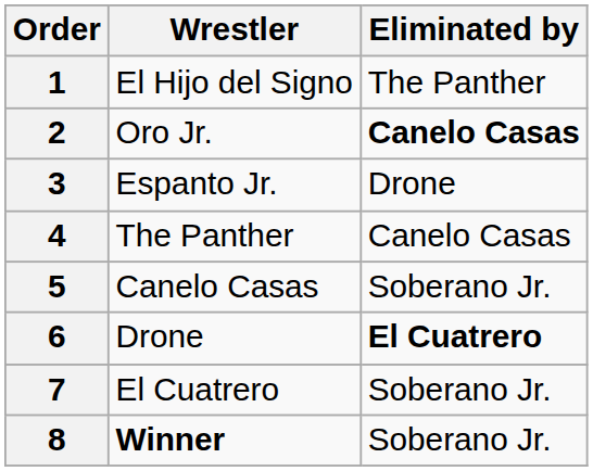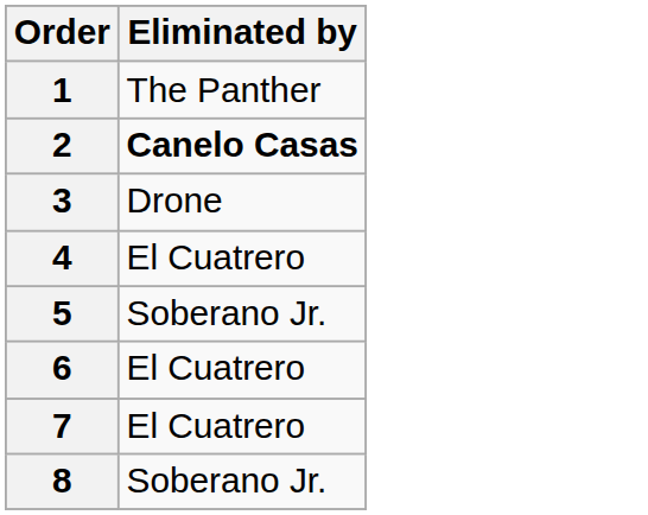 <table class="wikitable" align="center">
 <tr>
 <th scope="col" data-sort-type="number" scope="col">Order</th>
-<th scope="col">Wrestler</th>
 <th scope="col">Eliminated by</th>
 </tr>
 <tr>
 <th scope=row>1</th>
-<td>El Hijo del Signo</td>
 <td>The Panther</td>
 </tr>
 <tr>
 <th scope=row>2</th>
-<td>Oro Jr.</td>
 <td><strong>Canelo Casas</strong></td>
 </tr>
 <tr>
 <th scope=row>3</th>
-<td>Espanto Jr.</td>
 <td>Drone</td>
 </tr>
 <tr>
 <th scope=row>4</th>
-<td>The Panther</td>
-<td>Canelo Casas</td>
+<td>El Cuatrero</td>
 </tr>
 <tr>
 <th scope=row>5</th>
-<td>Canelo Casas</td>
 <td>Soberano Jr.</td>
 </tr>
 <tr>
 <th scope=row>6</th>
-<td>Drone</td>
-<td><strong>El Cuatrero</strong></td>
+<td>El Cuatrero</td>
 </tr>
 <tr>
 <th scope=row>7</th>
 <td>El Cuatrero</td>
-<td>Soberano Jr.</td>
 </tr>
 <tr>
 <th scope=row>8</th>
-<td><strong>Winner</strong></td>
 <td>Soberano Jr.</td>
 </tr>
 </table>
